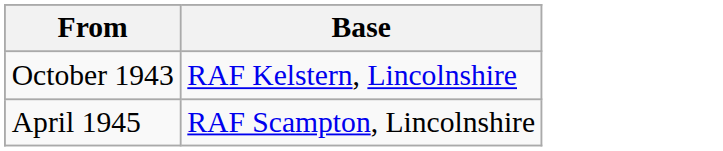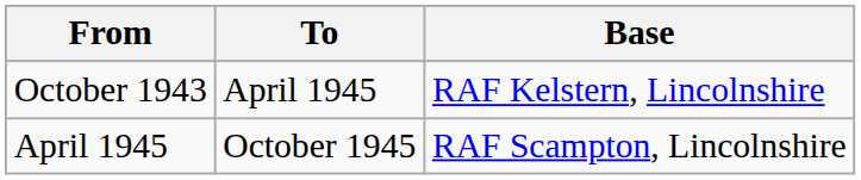 <table class="wikitable">
 <tr>
 <th>From</th>
+<th>To</th>
 <th>Base</th>
 </tr>
 <tr>
 <td>October 1943</td>
+<td>April 1945</td>
 <td><a href='#'>RAF Kelstern</a>, <a href='#'>Lincolnshire</a></td>
 </tr>
 <tr>
 <td>April 1945</td>
+<td>October 1945</td>
 <td><a href='#'>RAF Scampton</a>, Lincolnshire</td>
 </tr>
 </table>
